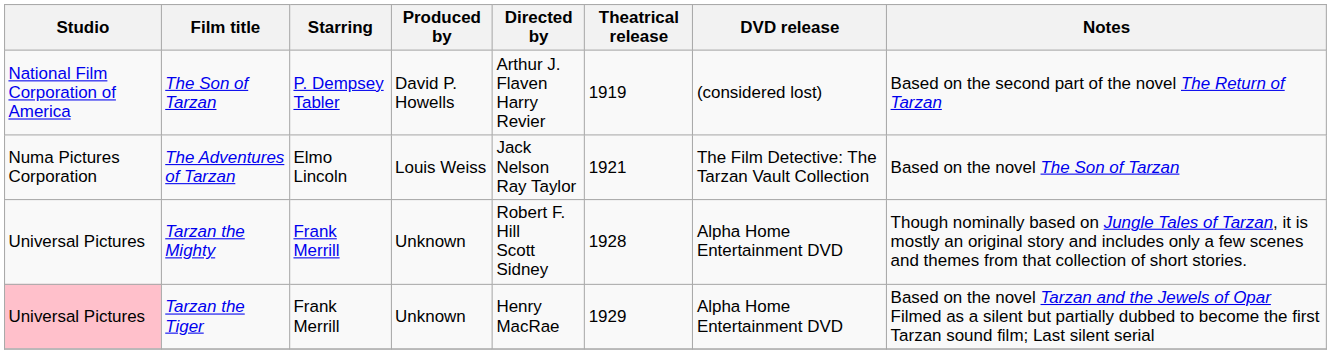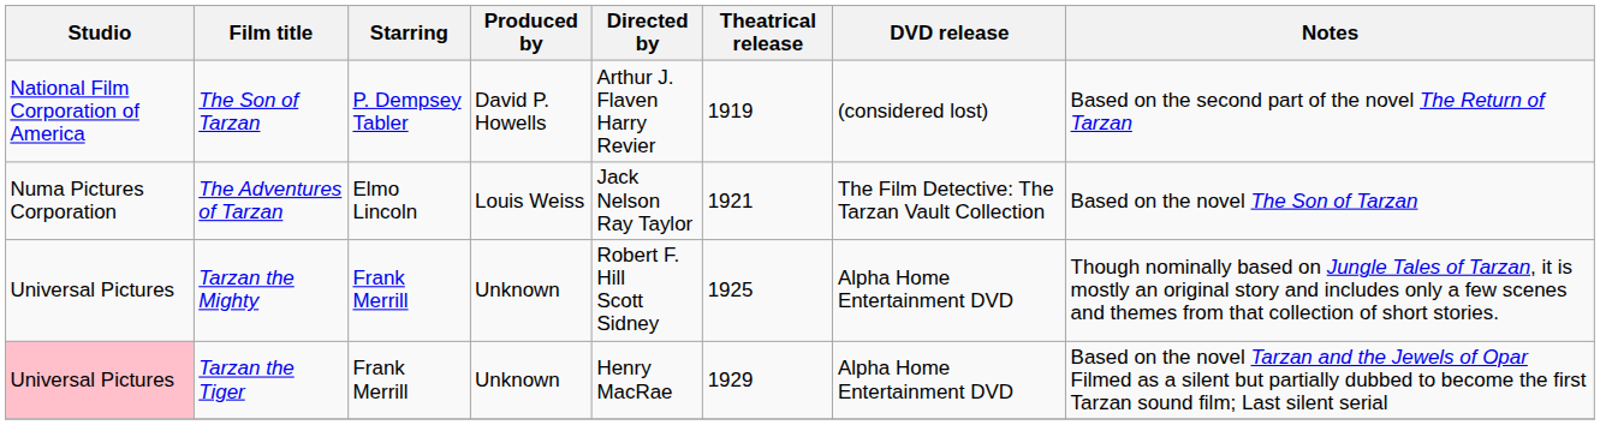 <table class="sortable wikitable">
 <tr>
 <th>Studio</th>
 <th>Film title</th>
 <th>Starring</th>
 <th>Produced by</th>
 <th>Directed by</th>
 <th>Theatrical release</th>
 <th>DVD release</th>
 <th>Notes</th>
 </tr>
 <tr>
 <td><a href='#'>National Film Corporation of America</a></td>
 <td><em><a href='#'>The Son of Tarzan</a></em></td>
 <td><a href='#'>P. Dempsey Tabler</a></td>
 <td>David P. Howells</td>
 <td>Arthur J. Flaven<br>Harry Revier</td>
 <td>1919</td>
 <td>(considered lost)</td>
 <td>Based on the second part of the novel <em><a href='#'>The Return of Tarzan</a></em></td>
 </tr>
 <tr>
 <td>Numa Pictures Corporation</td>
 <td><em><a href='#'>The Adventures of Tarzan</a></em></td>
 <td>Elmo Lincoln</td>
 <td>Louis Weiss</td>
 <td>Jack Nelson<br>Ray Taylor</td>
 <td>1921</td>
 <td>The Film Detective: The Tarzan Vault Collection</td>
 <td>Based on the novel <em><a href='#'>The Son of Tarzan</a></em></td>
 </tr>
 <tr>
 <td>Universal Pictures</td>
 <td><em><a href='#'>Tarzan the Mighty</a></em></td>
 <td><a href='#'>Frank Merrill</a></td>
 <td>Unknown</td>
 <td>Robert F. Hill<br>Scott Sidney</td>
-<td>1928</td>
+<td>1925</td>
 <td>Alpha Home Entertainment DVD</td>
 <td>Though nominally based on <em><a href='#'>Jungle Tales of Tarzan</a></em>, it is mostly an original story and includes only a few scenes and themes from that collection of short stories.</td>
 </tr>
 <tr>
 <td style="background: pink;">Universal Pictures</td>
 <td><em><a href='#'>Tarzan the Tiger</a></em></td>
 <td>Frank Merrill</td>
 <td>Unknown</td>
 <td>Henry MacRae</td>
 <td>1929</td>
 <td>Alpha Home Entertainment DVD</td>
 <td>Based on the novel <em><a href='#'>Tarzan and the Jewels of Opar</a></em><br>Filmed as a silent but partially dubbed to become the first Tarzan sound film; Last silent serial</td>
 </tr>
 <tr>
 </tr>
 </table>
